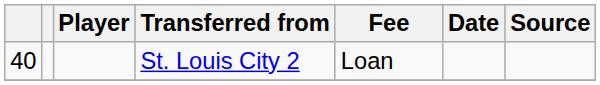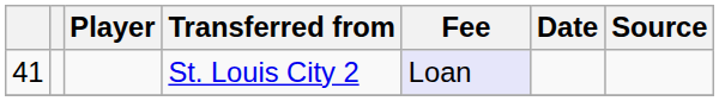 <table class="wikitable plainrowheaders sortable">
 <tr>
 <th></th>
 <th></th>
 <th scope=col>Player</th>
 <th>Transferred from</th>
 <th !scope=col; style="width: 65px;">Fee</th>
 <th scope=col>Date</th>
 <th scope=col>Source</th>
 </tr>
 <tr>
-<td align=center>40</td>
+<td align=center>41</td>
 <td align=center></td>
 <td></td>
 <td> <a href='#'>St. Louis City 2</a></td>
-<td>Loan</td>
+<td style="background: lavender;">Loan</td>
 <td></td>
 <td></td>
 </tr>
 <tr>
 </tr>
 </table>
